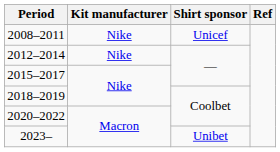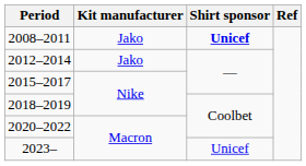 <table class="wikitable" style="text-align:center">
 <tr>
 <th>Period</th>
 <th>Kit manufacturer</th>
 <th>Shirt sponsor</th>
 <th>Ref</th>
 </tr>
 <tr>
 <td>2008–2011</td>
-<td><a href='#'>Nike</a></td>
-<td><a href='#'>Unicef</a></td>
+<td><a href='#'>Jako</a></td>
+<td><strong><a href='#'>Unicef</a></strong></td>
 <td rowspan="6"></td>
 </tr>
 <tr>
 <td>2012–2014</td>
-<td><a href='#'>Nike</a></td>
+<td><a href='#'>Jako</a></td>
 <td rowspan="2">—</td>
 </tr>
 <tr>
 <td>2015–2017</td>
 <td rowspan="2"><a href='#'>Nike</a></td>
 </tr>
 <tr>
 <td>2018–2019</td>
 <td rowspan="2">Coolbet</td>
 </tr>
 <tr>
 <td>2020–2022</td>
 <td rowspan="2"><a href='#'>Macron</a></td>
 </tr>
 <tr>
 <td>2023–</td>
-<td><a href='#'>Unibet</a></td>
+<td><a href='#'>Unicef</a></td>
 </tr>
 </table>
